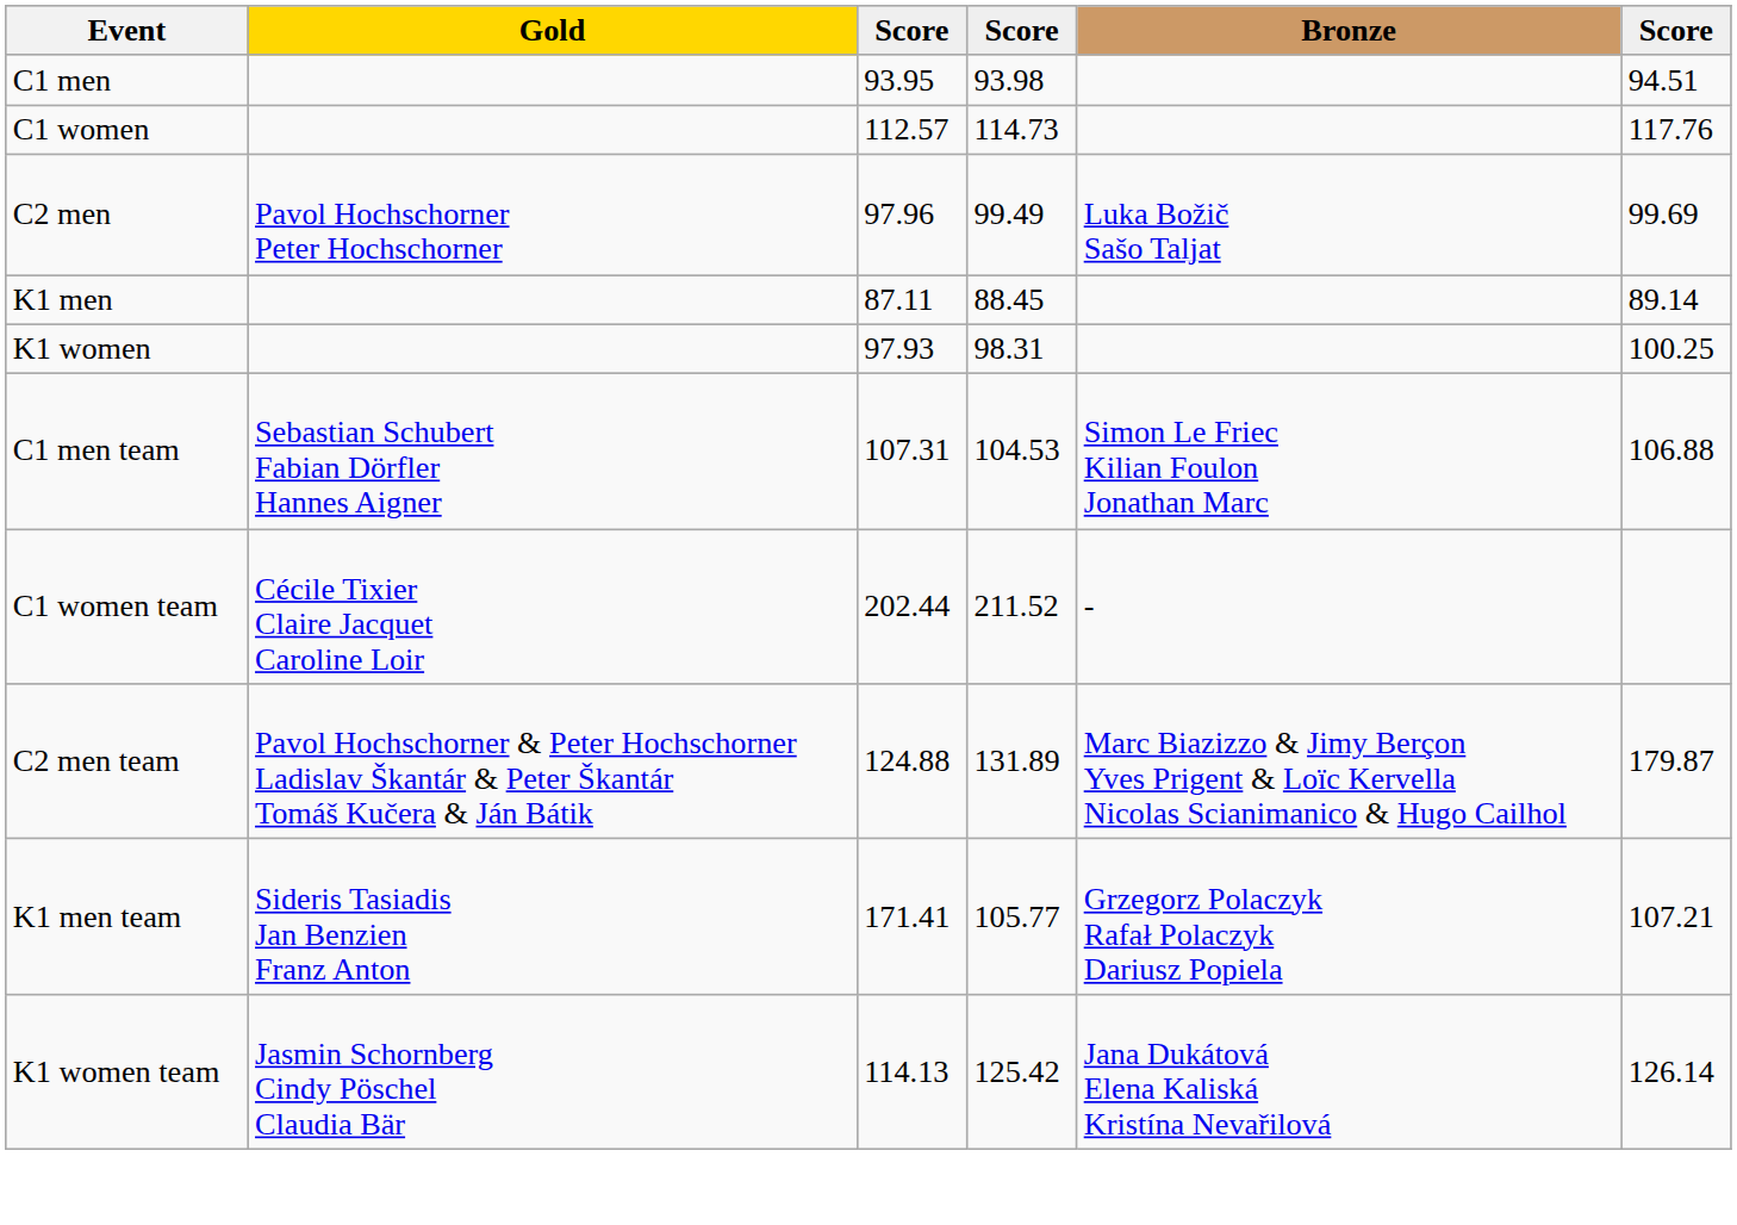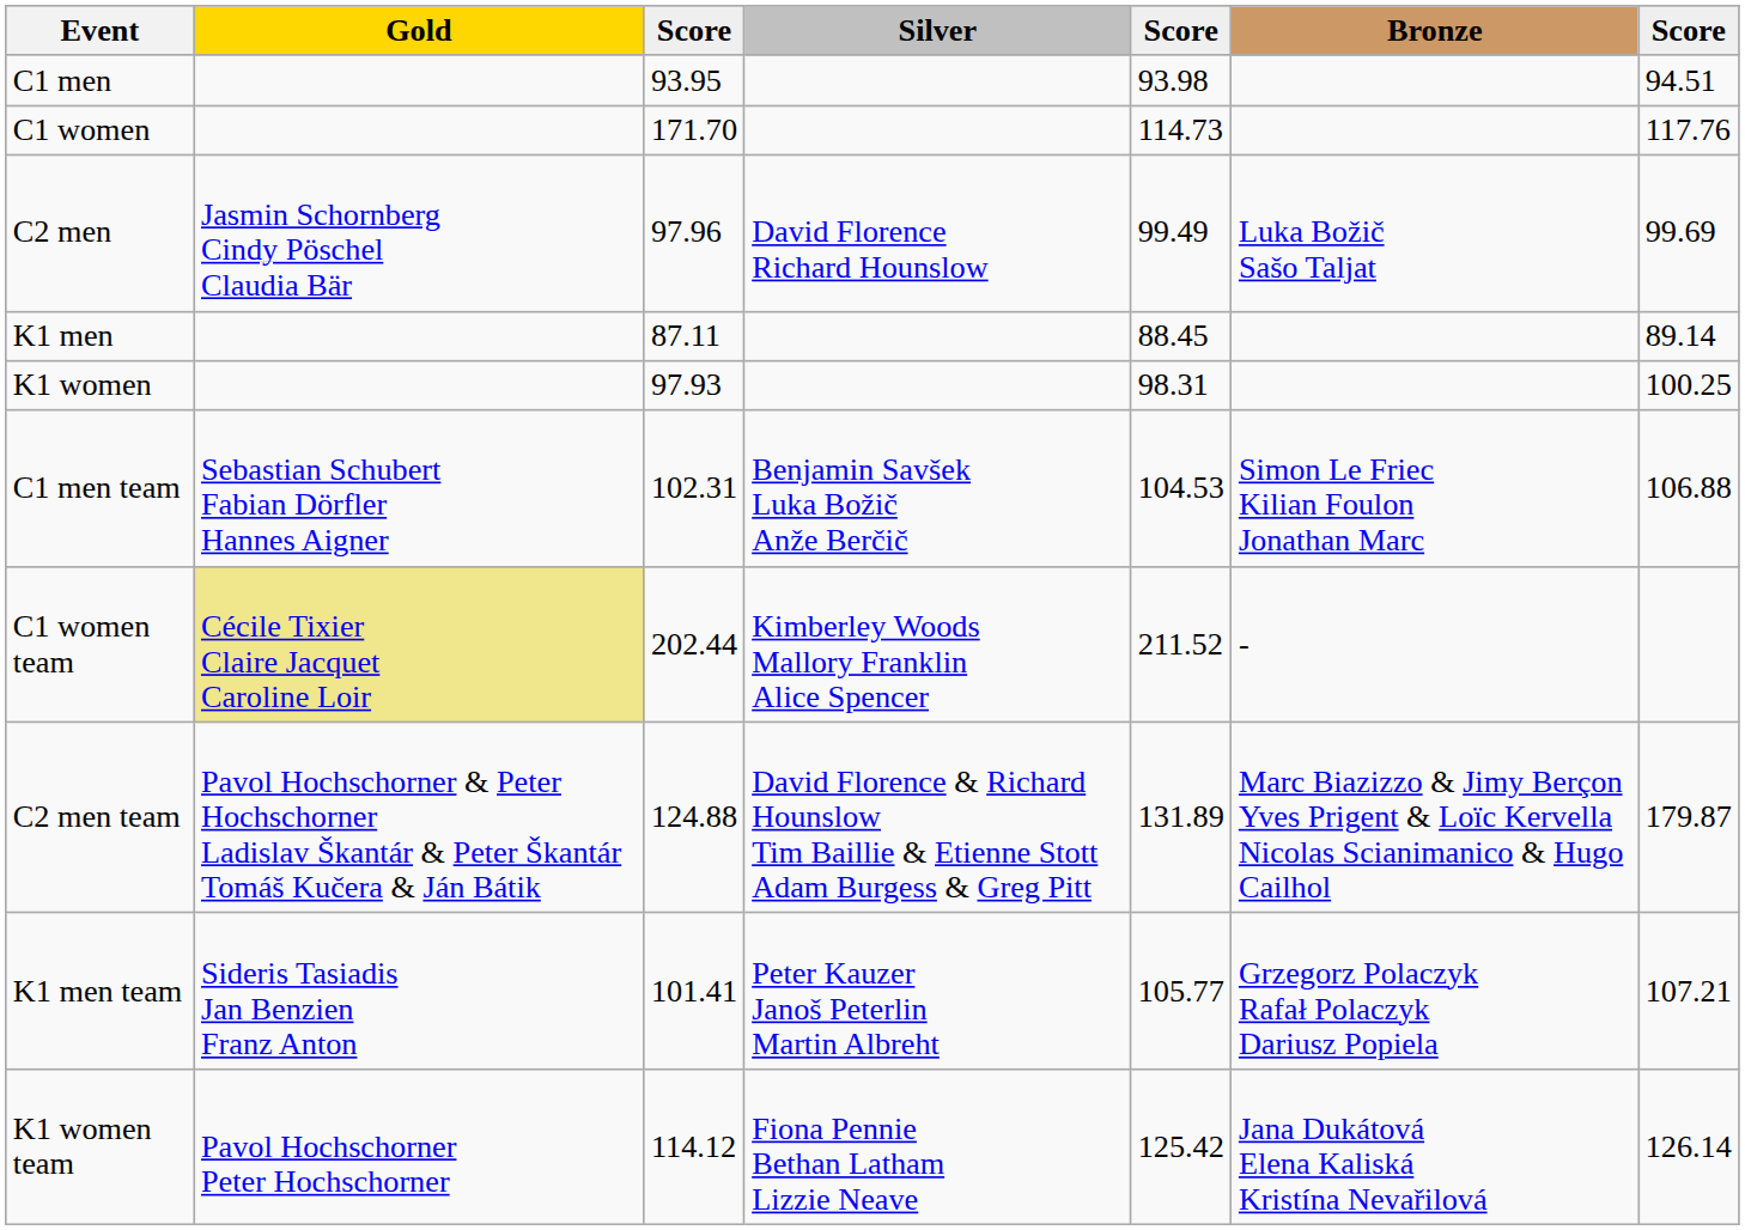 <table class="wikitable" width=100%>
 <tr>
 <th>Event</th>
 <td align=center bgcolor="gold"><strong>Gold</strong></td>
 <td align=center bgcolor="EFEFEF"><strong>Score</strong></td>
+<td align=center bgcolor="silver"><strong>Silver</strong></td>
 <td align=center bgcolor="EFEFEF"><strong>Score</strong></td>
 <td align=center bgcolor="CC9966"><strong>Bronze</strong></td>
 <td align=center bgcolor="EFEFEF"><strong>Score</strong></td>
 </tr>
 <tr>
 <td>C1 men</td>
 <td></td>
 <td>93.95</td>
+<td></td>
 <td>93.98</td>
 <td></td>
 <td>94.51</td>
 </tr>
 <tr>
 <td>C1 women</td>
 <td></td>
-<td>112.57</td>
+<td>171.70</td>
+<td></td>
 <td>114.73</td>
 <td></td>
 <td>117.76</td>
 </tr>
 <tr>
 <td>C2 men</td>
-<td><br><a href='#'>Pavol Hochschorner</a><br><a href='#'>Peter Hochschorner</a></td>
+<td><br><a href='#'>Jasmin Schornberg</a><br><a href='#'>Cindy Pöschel</a><br><a href='#'>Claudia Bär</a></td>
 <td>97.96</td>
+<td><br><a href='#'>David Florence</a><br><a href='#'>Richard Hounslow</a></td>
 <td>99.49</td>
 <td><br><a href='#'>Luka Božič</a><br><a href='#'>Sašo Taljat</a></td>
 <td>99.69</td>
 </tr>
 <tr>
 <td>K1 men</td>
 <td></td>
 <td>87.11</td>
+<td></td>
 <td>88.45</td>
 <td></td>
 <td>89.14</td>
 </tr>
 <tr>
 <td>K1 women</td>
 <td></td>
 <td>97.93</td>
+<td></td>
 <td>98.31</td>
 <td></td>
 <td>100.25</td>
 </tr>
 <tr>
 <td>C1 men team</td>
 <td><br><a href='#'>Sebastian Schubert</a><br><a href='#'>Fabian Dörfler</a><br><a href='#'>Hannes Aigner</a></td>
-<td>107.31</td>
+<td>102.31</td>
+<td><br><a href='#'>Benjamin Savšek</a><br><a href='#'>Luka Božič</a><br><a href='#'>Anže Berčič</a></td>
 <td>104.53</td>
 <td><br><a href='#'>Simon Le Friec</a><br><a href='#'>Kilian Foulon</a><br><a href='#'>Jonathan Marc</a></td>
 <td>106.88</td>
 </tr>
 <tr>
 <td>C1 women team</td>
-<td><br><a href='#'>Cécile Tixier</a><br><a href='#'>Claire Jacquet</a><br><a href='#'>Caroline Loir</a></td>
+<td style="background: khaki;"><br><a href='#'>Cécile Tixier</a><br><a href='#'>Claire Jacquet</a><br><a href='#'>Caroline Loir</a></td>
 <td>202.44</td>
+<td><br><a href='#'>Kimberley Woods</a><br><a href='#'>Mallory Franklin</a><br><a href='#'>Alice Spencer</a></td>
 <td>211.52</td>
 <td>-</td>
 <td></td>
 </tr>
 <tr>
 <td>C2 men team</td>
 <td><br><a href='#'>Pavol Hochschorner</a> & <a href='#'>Peter Hochschorner</a><br><a href='#'>Ladislav Škantár</a> & <a href='#'>Peter Škantár</a><br><a href='#'>Tomáš Kučera</a> & <a href='#'>Ján Bátik</a></td>
 <td>124.88</td>
+<td><br><a href='#'>David Florence</a> & <a href='#'>Richard Hounslow</a><br><a href='#'>Tim Baillie</a> & <a href='#'>Etienne Stott</a><br><a href='#'>Adam Burgess</a> & <a href='#'>Greg Pitt</a></td>
 <td>131.89</td>
 <td><br><a href='#'>Marc Biazizzo</a> & <a href='#'>Jimy Berçon</a><br><a href='#'>Yves Prigent</a> & <a href='#'>Loïc Kervella</a><br><a href='#'>Nicolas Scianimanico</a> & <a href='#'>Hugo Cailhol</a></td>
 <td>179.87</td>
 </tr>
 <tr>
 <td>K1 men team</td>
 <td><br><a href='#'>Sideris Tasiadis</a><br><a href='#'>Jan Benzien</a><br><a href='#'>Franz Anton</a></td>
-<td>171.41</td>
+<td>101.41</td>
+<td><br><a href='#'>Peter Kauzer</a><br><a href='#'>Janoš Peterlin</a><br><a href='#'>Martin Albreht</a></td>
 <td>105.77</td>
 <td><br><a href='#'>Grzegorz Polaczyk</a><br><a href='#'>Rafał Polaczyk</a><br><a href='#'>Dariusz Popiela</a></td>
 <td>107.21</td>
 </tr>
 <tr>
 <td>K1 women team</td>
-<td><br><a href='#'>Jasmin Schornberg</a><br><a href='#'>Cindy Pöschel</a><br><a href='#'>Claudia Bär</a></td>
-<td>114.13</td>
+<td><br><a href='#'>Pavol Hochschorner</a><br><a href='#'>Peter Hochschorner</a></td>
+<td>114.12</td>
+<td><br><a href='#'>Fiona Pennie</a><br><a href='#'>Bethan Latham</a><br><a href='#'>Lizzie Neave</a></td>
 <td>125.42</td>
 <td><br><a href='#'>Jana Dukátová</a><br><a href='#'>Elena Kaliská</a><br><a href='#'>Kristína Nevařilová</a></td>
 <td>126.14</td>
 </tr>
 </table>
